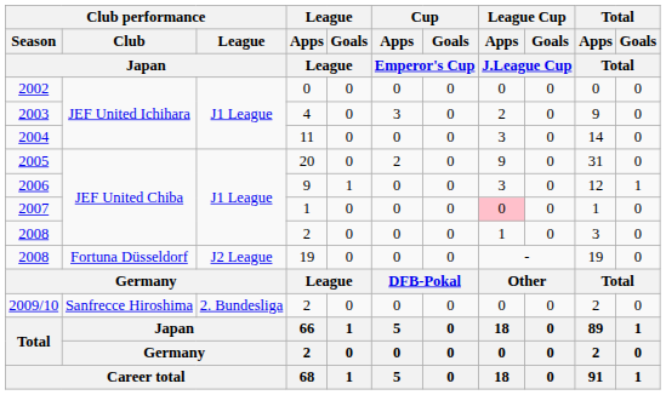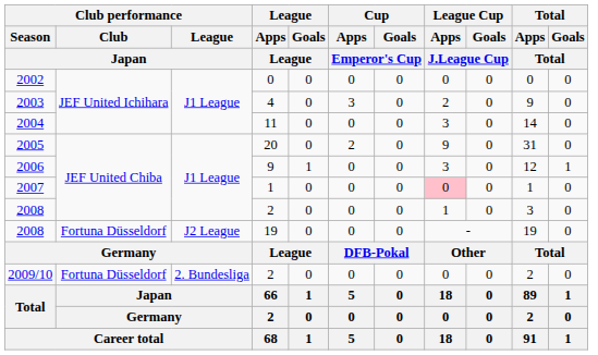 <table class="wikitable" style="text-align:center">
 <tr>
 <th colspan=3>Club performance</th>
 <th colspan=2>League</th>
 <th colspan=2>Cup</th>
 <th colspan=2>League Cup</th>
 <th colspan=2>Total</th>
 </tr>
 <tr>
 <th>Season</th>
 <th>Club</th>
 <th>League</th>
 <th>Apps</th>
 <th>Goals</th>
 <th>Apps</th>
 <th>Goals</th>
 <th>Apps</th>
 <th>Goals</th>
 <th>Apps</th>
 <th>Goals</th>
 </tr>
 <tr>
 <th colspan=3>Japan</th>
 <th colspan=2>League</th>
 <th colspan=2><a href='#'>Emperor's Cup</a></th>
 <th colspan=2><a href='#'>J.League Cup</a></th>
 <th colspan=2>Total</th>
 </tr>
 <tr>
 <td><a href='#'>2002</a></td>
 <td rowspan="3"><a href='#'>JEF United Ichihara</a></td>
 <td rowspan="3"><a href='#'>J1 League</a></td>
 <td>0</td>
 <td>0</td>
 <td>0</td>
 <td>0</td>
 <td>0</td>
 <td>0</td>
 <td>0</td>
 <td>0</td>
 </tr>
 <tr>
 <td><a href='#'>2003</a></td>
 <td>4</td>
 <td>0</td>
 <td>3</td>
 <td>0</td>
 <td>2</td>
 <td>0</td>
 <td>9</td>
 <td>0</td>
 </tr>
 <tr>
 <td><a href='#'>2004</a></td>
 <td>11</td>
 <td>0</td>
 <td>0</td>
 <td>0</td>
 <td>3</td>
 <td>0</td>
 <td>14</td>
 <td>0</td>
 </tr>
 <tr>
 <td><a href='#'>2005</a></td>
 <td rowspan="4"><a href='#'>JEF United Chiba</a></td>
 <td rowspan="4"><a href='#'>J1 League</a></td>
 <td>20</td>
 <td>0</td>
 <td>2</td>
 <td>0</td>
 <td>9</td>
 <td>0</td>
 <td>31</td>
 <td>0</td>
 </tr>
 <tr>
 <td><a href='#'>2006</a></td>
 <td>9</td>
 <td>1</td>
 <td>0</td>
 <td>0</td>
 <td>3</td>
 <td>0</td>
 <td>12</td>
 <td>1</td>
 </tr>
 <tr>
 <td><a href='#'>2007</a></td>
 <td>1</td>
 <td>0</td>
 <td>0</td>
 <td>0</td>
 <td style="background: pink;">0</td>
 <td>0</td>
 <td>1</td>
 <td>0</td>
 </tr>
 <tr>
 <td><a href='#'>2008</a></td>
 <td>2</td>
 <td>0</td>
 <td>0</td>
 <td>0</td>
 <td>1</td>
 <td>0</td>
 <td>3</td>
 <td>0</td>
 </tr>
 <tr>
 <td><a href='#'>2008</a></td>
 <td><a href='#'>Fortuna Düsseldorf</a></td>
 <td><a href='#'>J2 League</a></td>
 <td>19</td>
 <td>0</td>
 <td>0</td>
 <td>0</td>
 <td colspan="2">-</td>
 <td>19</td>
 <td>0</td>
 </tr>
 <tr>
 <th colspan=3>Germany</th>
 <th colspan=2>League</th>
 <th colspan=2><a href='#'>DFB-Pokal</a></th>
 <th colspan=2>Other</th>
 <th colspan=2>Total</th>
 </tr>
 <tr>
 <td><a href='#'>2009/10</a></td>
-<td><a href='#'>Sanfrecce Hiroshima</a></td>
+<td><a href='#'>Fortuna Düsseldorf</a></td>
 <td><a href='#'>2. Bundesliga</a></td>
 <td>2</td>
 <td>0</td>
 <td>0</td>
 <td>0</td>
 <td>0</td>
 <td>0</td>
 <td>2</td>
 <td>0</td>
 </tr>
 <tr>
 <th rowspan=2>Total</th>
 <th colspan=2>Japan</th>
 <th>66</th>
 <th>1</th>
 <th>5</th>
 <th>0</th>
 <th>18</th>
 <th>0</th>
 <th>89</th>
 <th>1</th>
 </tr>
 <tr>
 <th colspan=2>Germany</th>
 <th>2</th>
 <th>0</th>
 <th>0</th>
 <th>0</th>
 <th>0</th>
 <th>0</th>
 <th>2</th>
 <th>0</th>
 </tr>
 <tr>
 <th colspan=3>Career total</th>
 <th>68</th>
 <th>1</th>
 <th>5</th>
 <th>0</th>
 <th>18</th>
 <th>0</th>
 <th>91</th>
 <th>1</th>
 </tr>
 </table>
